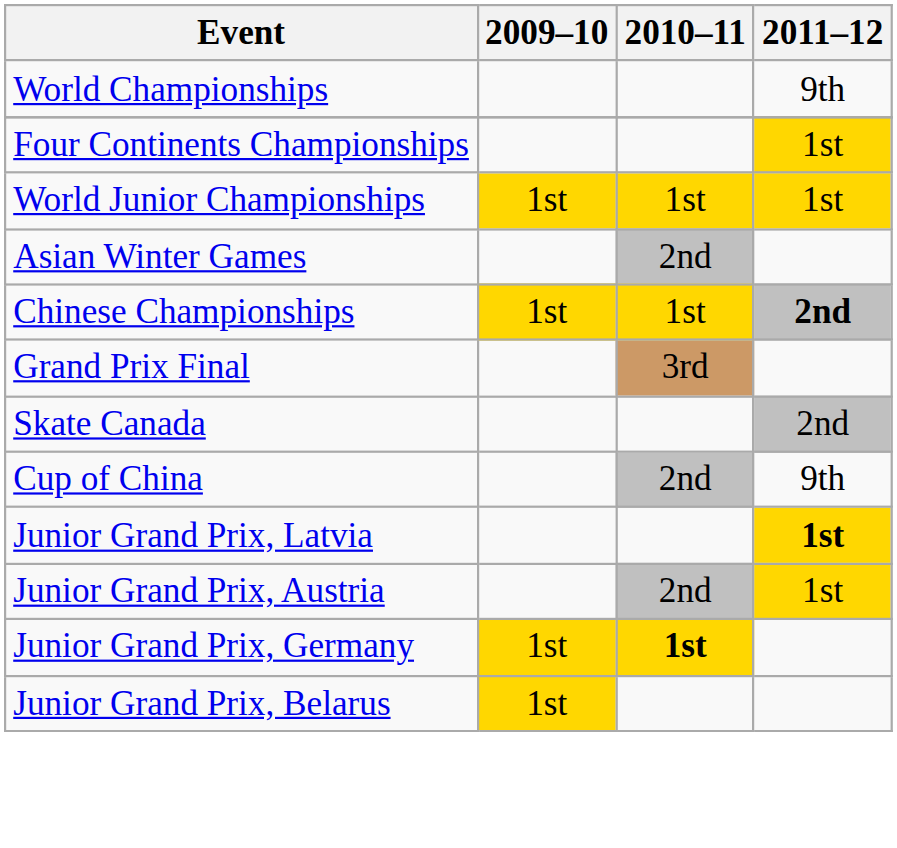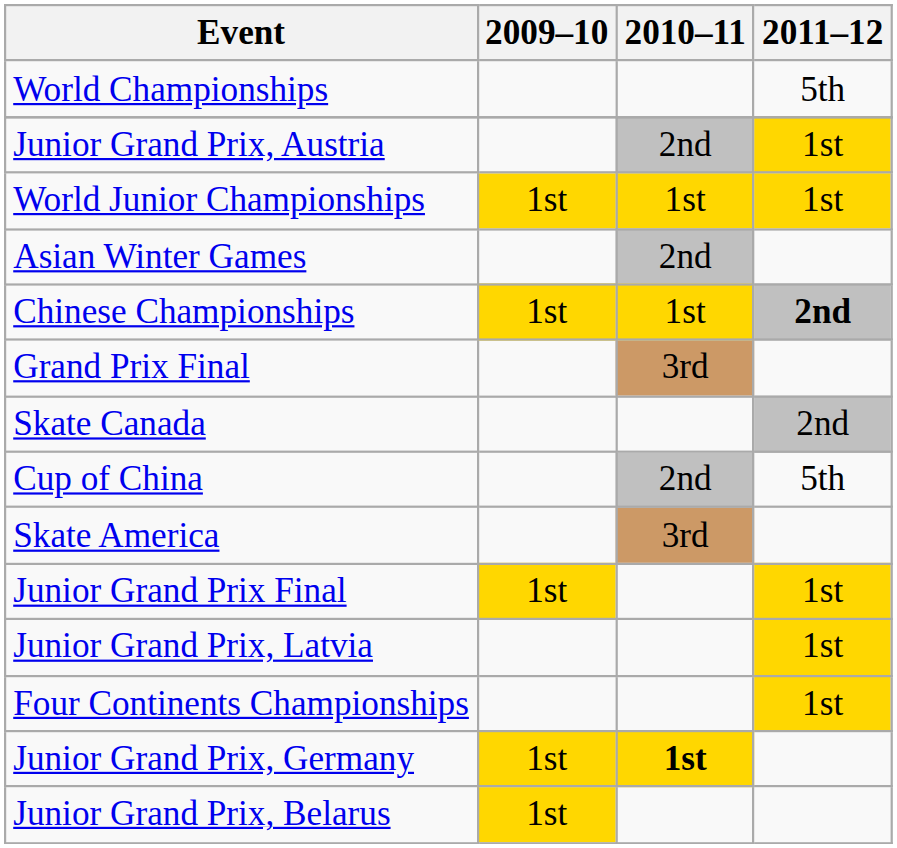 <table class="wikitable" style="text-align:center">
 <tr>
 <th>Event</th>
 <th>2009–10</th>
 <th>2010–11</th>
 <th>2011–12</th>
 </tr>
 <tr>
 <td align=left><a href='#'>World Championships</a></td>
 <td></td>
 <td></td>
-<td>9th</td>
+<td>5th</td>
 </tr>
 <tr>
 </tr>
 <tr>
-<td align=left><a href='#'>Four Continents Championships</a></td>
+<td align=left><a href='#'>Junior Grand Prix, Austria</a></td>
 <td></td>
-<td></td>
+<td bgcolor=silver>2nd</td>
 <td bgcolor=gold>1st</td>
 </tr>
 <tr>
 <td align=left><a href='#'>World Junior Championships</a></td>
 <td bgcolor=gold>1st</td>
 <td bgcolor=gold>1st</td>
 <td bgcolor=gold>1st</td>
 </tr>
 <tr>
 <td align=left><a href='#'>Asian Winter Games</a></td>
 <td></td>
 <td bgcolor=silver>2nd</td>
 <td></td>
 </tr>
 <tr>
 <td align=left><a href='#'>Chinese Championships</a></td>
 <td bgcolor=gold>1st</td>
 <td bgcolor=gold>1st</td>
 <td bgcolor=silver><strong>2nd</strong></td>
 </tr>
 <tr>
 <td align=left><a href='#'>Grand Prix Final</a></td>
 <td></td>
 <td bgcolor=cc9966>3rd</td>
 <td></td>
 </tr>
 <tr>
 <td align=left><a href='#'>Skate Canada</a></td>
 <td></td>
 <td></td>
 <td bgcolor=silver>2nd</td>
 </tr>
 <tr>
 <td align=left><a href='#'>Cup of China</a></td>
 <td></td>
 <td bgcolor=silver>2nd</td>
-<td>9th</td>
+<td>5th</td>
+</tr>
+<tr>
+<td align=left><a href='#'>Skate America</a></td>
+<td></td>
+<td bgcolor=cc9966>3rd</td>
+<td></td>
+</tr>
+<tr>
+<td align=left><a href='#'>Junior Grand Prix Final</a></td>
+<td bgcolor=gold>1st</td>
+<td></td>
+<td bgcolor=gold>1st</td>
 </tr>
 <tr>
 <td align=left><a href='#'>Junior Grand Prix, Latvia</a></td>
 <td></td>
 <td></td>
-<td bgcolor=gold><strong>1st</strong></td>
+<td bgcolor=gold>1st</td>
 </tr>
 <tr>
-<td align=left><a href='#'>Junior Grand Prix, Austria</a></td>
+<td align=left><a href='#'>Four Continents Championships</a></td>
 <td></td>
-<td bgcolor=silver>2nd</td>
+<td></td>
 <td bgcolor=gold>1st</td>
 </tr>
 <tr>
 <td align=left><a href='#'>Junior Grand Prix, Germany</a></td>
 <td bgcolor=gold>1st</td>
 <td bgcolor=gold><strong>1st</strong></td>
 <td></td>
 </tr>
 <tr>
 <td align=left><a href='#'>Junior Grand Prix, Belarus</a></td>
 <td bgcolor=gold>1st</td>
 <td></td>
 <td></td>
 </tr>
 </table>
